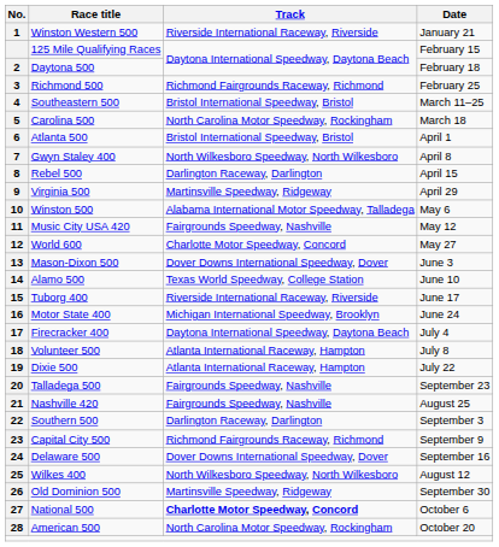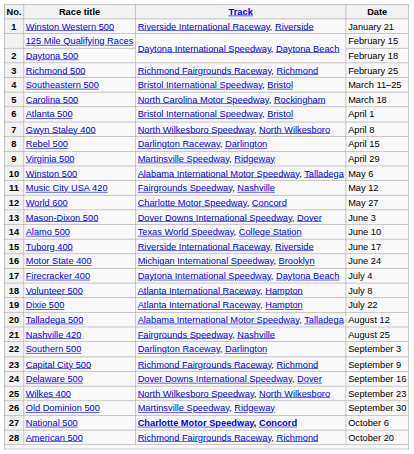 <table class="wikitable" style="font-size:95%;">
 <tr>
 <th>No.</th>
 <th>Race title</th>
 <th><a href='#'>Track</a></th>
 <th>Date</th>
 </tr>
 <tr>
 <th>1</th>
 <td><a href='#'>Winston Western 500</a></td>
 <td><a href='#'>Riverside International Raceway</a>, <a href='#'>Riverside</a></td>
 <td>January 21</td>
 </tr>
 <tr>
 <th></th>
 <td><a href='#'>125 Mile Qualifying Races</a></td>
 <td rowspan=2><a href='#'>Daytona International Speedway</a>, <a href='#'>Daytona Beach</a></td>
 <td>February 15</td>
 </tr>
 <tr>
 <th>2</th>
 <td><a href='#'>Daytona 500</a></td>
 <td>February 18</td>
 </tr>
 <tr>
 <th>3</th>
 <td><a href='#'>Richmond 500</a></td>
 <td><a href='#'>Richmond Fairgrounds Raceway</a>, <a href='#'>Richmond</a></td>
 <td>February 25</td>
 </tr>
 <tr>
 <th>4</th>
 <td><a href='#'>Southeastern 500</a></td>
 <td><a href='#'>Bristol International Speedway</a>, <a href='#'>Bristol</a></td>
 <td>March 11–25</td>
 </tr>
 <tr>
 <th>5</th>
 <td><a href='#'>Carolina 500</a></td>
 <td><a href='#'>North Carolina Motor Speedway</a>, <a href='#'>Rockingham</a></td>
 <td>March 18</td>
 </tr>
 <tr>
 <th>6</th>
 <td><a href='#'>Atlanta 500</a></td>
 <td><a href='#'>Bristol International Speedway</a>, <a href='#'>Bristol</a></td>
 <td>April 1</td>
 </tr>
 <tr>
 <th>7</th>
 <td><a href='#'>Gwyn Staley 400</a></td>
 <td><a href='#'>North Wilkesboro Speedway</a>, <a href='#'>North Wilkesboro</a></td>
 <td>April 8</td>
 </tr>
 <tr>
 <th>8</th>
 <td><a href='#'>Rebel 500</a></td>
 <td><a href='#'>Darlington Raceway</a>, <a href='#'>Darlington</a></td>
 <td>April 15</td>
 </tr>
 <tr>
 <th>9</th>
 <td><a href='#'>Virginia 500</a></td>
 <td><a href='#'>Martinsville Speedway</a>, <a href='#'>Ridgeway</a></td>
 <td>April 29</td>
 </tr>
 <tr>
 <th>10</th>
 <td><a href='#'>Winston 500</a></td>
 <td><a href='#'>Alabama International Motor Speedway</a>, <a href='#'>Talladega</a></td>
 <td>May 6</td>
 </tr>
 <tr>
 <th>11</th>
 <td><a href='#'>Music City USA 420</a></td>
 <td><a href='#'>Fairgrounds Speedway</a>, <a href='#'>Nashville</a></td>
 <td>May 12</td>
 </tr>
 <tr>
 <th>12</th>
 <td><a href='#'>World 600</a></td>
 <td><a href='#'>Charlotte Motor Speedway</a>, <a href='#'>Concord</a></td>
 <td>May 27</td>
 </tr>
 <tr>
 <th>13</th>
 <td><a href='#'>Mason-Dixon 500</a></td>
 <td><a href='#'>Dover Downs International Speedway</a>, <a href='#'>Dover</a></td>
 <td>June 3</td>
 </tr>
 <tr>
 <th>14</th>
 <td><a href='#'>Alamo 500</a></td>
 <td><a href='#'>Texas World Speedway</a>, <a href='#'>College Station</a></td>
 <td>June 10</td>
 </tr>
 <tr>
 <th>15</th>
 <td><a href='#'>Tuborg 400</a></td>
 <td><a href='#'>Riverside International Raceway</a>, <a href='#'>Riverside</a></td>
 <td>June 17</td>
 </tr>
 <tr>
 <th>16</th>
 <td><a href='#'>Motor State 400</a></td>
 <td><a href='#'>Michigan International Speedway</a>, <a href='#'>Brooklyn</a></td>
 <td>June 24</td>
 </tr>
 <tr>
 <th>17</th>
 <td><a href='#'>Firecracker 400</a></td>
 <td><a href='#'>Daytona International Speedway</a>, <a href='#'>Daytona Beach</a></td>
 <td>July 4</td>
 </tr>
 <tr>
 <th>18</th>
 <td><a href='#'>Volunteer 500</a></td>
 <td><a href='#'>Atlanta International Raceway</a>, <a href='#'>Hampton</a></td>
 <td>July 8</td>
 </tr>
 <tr>
 <th>19</th>
 <td><a href='#'>Dixie 500</a></td>
 <td><a href='#'>Atlanta International Raceway</a>, <a href='#'>Hampton</a></td>
 <td>July 22</td>
 </tr>
 <tr>
 <th>20</th>
 <td><a href='#'>Talladega 500</a></td>
-<td><a href='#'>Fairgrounds Speedway</a>, <a href='#'>Nashville</a></td>
-<td>September 23</td>
+<td><a href='#'>Alabama International Motor Speedway</a>, <a href='#'>Talladega</a></td>
+<td>August 12</td>
 </tr>
 <tr>
 <th>21</th>
 <td><a href='#'>Nashville 420</a></td>
 <td><a href='#'>Fairgrounds Speedway</a>, <a href='#'>Nashville</a></td>
 <td>August 25</td>
 </tr>
 <tr>
 <th>22</th>
 <td><a href='#'>Southern 500</a></td>
 <td><a href='#'>Darlington Raceway</a>, <a href='#'>Darlington</a></td>
 <td>September 3</td>
 </tr>
 <tr>
 <th>23</th>
 <td><a href='#'>Capital City 500</a></td>
 <td><a href='#'>Richmond Fairgrounds Raceway</a>, <a href='#'>Richmond</a></td>
 <td>September 9</td>
 </tr>
 <tr>
 <th>24</th>
 <td><a href='#'>Delaware 500</a></td>
 <td><a href='#'>Dover Downs International Speedway</a>, <a href='#'>Dover</a></td>
 <td>September 16</td>
 </tr>
 <tr>
 <th>25</th>
 <td><a href='#'>Wilkes 400</a></td>
 <td><a href='#'>North Wilkesboro Speedway</a>, <a href='#'>North Wilkesboro</a></td>
-<td>August 12</td>
+<td>September 23</td>
 </tr>
 <tr>
 <th>26</th>
 <td><a href='#'>Old Dominion 500</a></td>
 <td><a href='#'>Martinsville Speedway</a>, <a href='#'>Ridgeway</a></td>
 <td>September 30</td>
 </tr>
 <tr>
 <th>27</th>
 <td><a href='#'>National 500</a></td>
 <td><strong><a href='#'>Charlotte Motor Speedway</a>, <a href='#'>Concord</a></strong></td>
 <td>October 6</td>
 </tr>
 <tr>
 <th>28</th>
 <td><a href='#'>American 500</a></td>
-<td><a href='#'>North Carolina Motor Speedway</a>, <a href='#'>Rockingham</a></td>
+<td><a href='#'>Richmond Fairgrounds Raceway</a>, <a href='#'>Richmond</a></td>
 <td>October 20</td>
 </tr>
 <tr>
 <td colspan="4"></td>
 </tr>
 </table>
